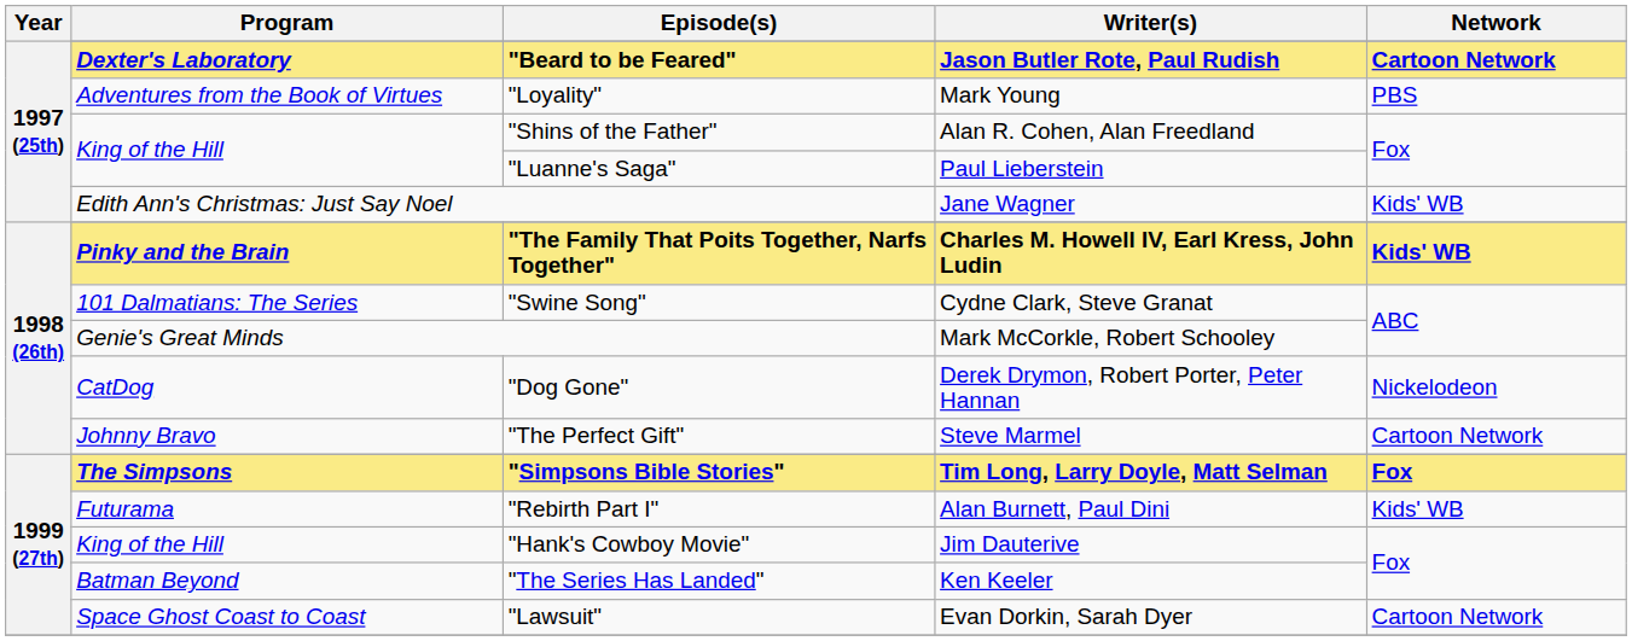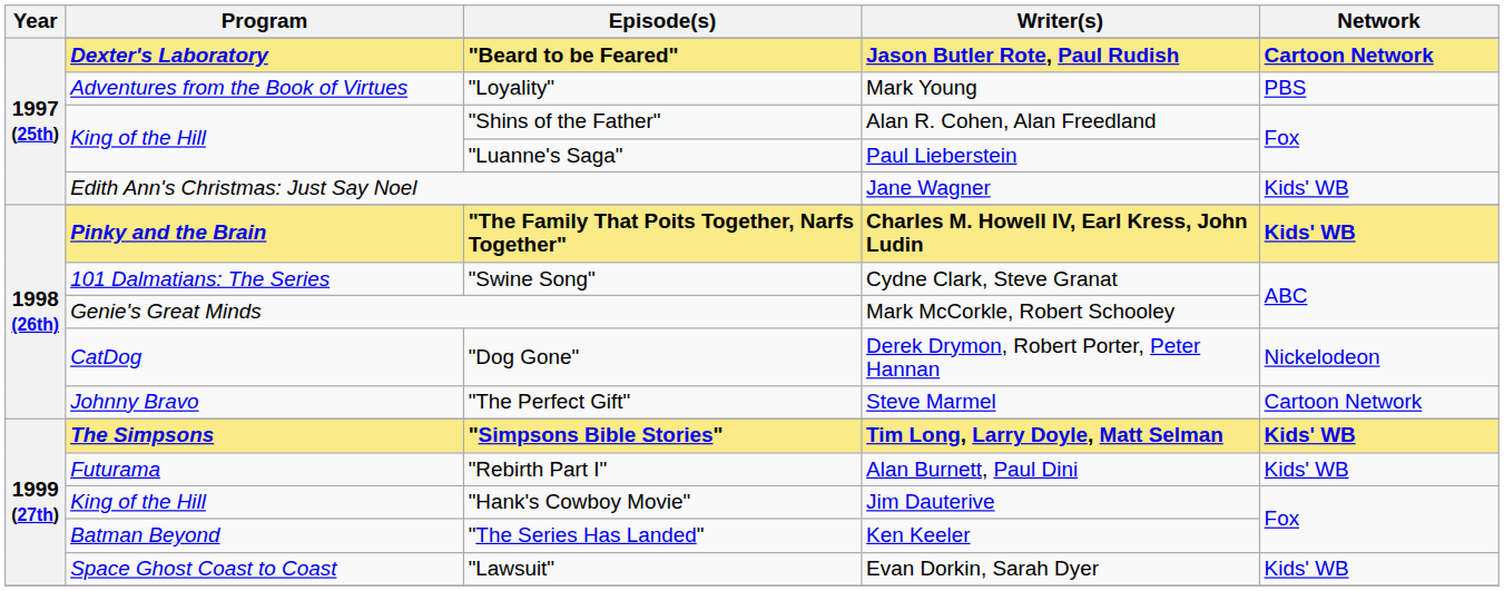 <table class="wikitable" style="width:90%;">
 <tr>
 <th style="width:3%;">Year</th>
 <th style="width:25%;">Program</th>
 <th style="width:25%;">Episode(s)</th>
 <th style="width:25%;">Writer(s)</th>
 <th style="width:15%;">Network</th>
 </tr>
 <tr>
 <th rowspan="6" style="text-align:center;">1997 <br><small>(<a href='#'>25th</a>)</small><br></th>
 </tr>
 <tr style="background:#FAEB86;">
 <td><strong><em><a href='#'>Dexter's Laboratory</a></em></strong></td>
 <td><strong>"Beard to be Feared"</strong></td>
 <td><strong><a href='#'>Jason Butler Rote</a>, <a href='#'>Paul Rudish</a></strong></td>
 <td><strong><a href='#'>Cartoon Network</a></strong></td>
 </tr>
 <tr>
 <td><em><a href='#'>Adventures from the Book of Virtues</a></em></td>
 <td>"Loyality"</td>
 <td>Mark Young</td>
 <td><a href='#'>PBS</a></td>
 </tr>
 <tr>
 <td rowspan="2"><em><a href='#'>King of the Hill</a></em></td>
 <td>"Shins of the Father"</td>
 <td>Alan R. Cohen, Alan Freedland</td>
 <td rowspan="2"><a href='#'>Fox</a></td>
 </tr>
 <tr>
 <td>"Luanne's Saga"</td>
 <td><a href='#'>Paul Lieberstein</a></td>
 </tr>
 <tr>
 <td colspan="2"><em>Edith Ann's Christmas: Just Say Noel</em></td>
 <td><a href='#'>Jane Wagner</a></td>
 <td><a href='#'>Kids' WB</a></td>
 </tr>
 <tr>
 <th rowspan="6" style="text-align:center;">1998<br><small><a href='#'>(26th)</a></small><br></th>
 </tr>
 <tr style="background:#FAEB86;">
 <td><strong><em><a href='#'>Pinky and the Brain</a></em></strong></td>
 <td><strong>"The Family That Poits Together, Narfs Together"</strong></td>
 <td><strong>Charles M. Howell IV, Earl Kress, John Ludin</strong></td>
 <td><strong><a href='#'>Kids' WB</a></strong></td>
 </tr>
 <tr>
 <td><em><a href='#'>101 Dalmatians: The Series</a></em></td>
 <td>"Swine Song"</td>
 <td>Cydne Clark, Steve Granat</td>
 <td rowspan="2"><a href='#'>ABC</a></td>
 </tr>
 <tr>
 <td colspan="2"><em>Genie's Great Minds</em></td>
 <td>Mark McCorkle, Robert Schooley</td>
 </tr>
 <tr>
 <td><em><a href='#'>CatDog</a></em></td>
 <td>"Dog Gone"</td>
 <td><a href='#'>Derek Drymon</a>, Robert Porter, <a href='#'>Peter Hannan</a></td>
 <td><a href='#'>Nickelodeon</a></td>
 </tr>
 <tr>
 <td><em><a href='#'>Johnny Bravo</a></em></td>
 <td>"The Perfect Gift"</td>
 <td><a href='#'>Steve Marmel</a></td>
 <td><a href='#'>Cartoon Network</a></td>
 </tr>
 <tr>
 <th rowspan="6" style="text-align:center;">1999 <br><small>(<a href='#'>27th</a>)</small><br></th>
 </tr>
 <tr style="background:#FAEB86;">
 <td><strong><em><a href='#'>The Simpsons</a></em></strong></td>
 <td><strong>"<a href='#'>Simpsons Bible Stories</a>"</strong></td>
 <td><strong><a href='#'>Tim Long</a>, <a href='#'>Larry Doyle</a>, <a href='#'>Matt Selman</a></strong></td>
-<td><strong><a href='#'>Fox</a></strong></td>
+<td><strong><a href='#'>Kids' WB</a></strong></td>
 </tr>
 <tr>
 <td><em><a href='#'>Futurama</a></em></td>
 <td>"Rebirth Part I"</td>
 <td><a href='#'>Alan Burnett</a>, <a href='#'>Paul Dini</a></td>
 <td><a href='#'>Kids' WB</a></td>
 </tr>
 <tr>
 <td><em><a href='#'>King of the Hill</a></em></td>
 <td>"Hank's Cowboy Movie"</td>
 <td><a href='#'>Jim Dauterive</a></td>
 <td rowspan="2"><a href='#'>Fox</a></td>
 </tr>
 <tr>
 <td><em><a href='#'>Batman Beyond</a></em></td>
 <td>"<a href='#'>The Series Has Landed</a>"</td>
 <td><a href='#'>Ken Keeler</a></td>
 </tr>
 <tr>
 <td><em><a href='#'>Space Ghost Coast to Coast</a></em></td>
 <td>"Lawsuit"</td>
 <td>Evan Dorkin, Sarah Dyer</td>
-<td><a href='#'>Cartoon Network</a></td>
+<td><a href='#'>Kids' WB</a></td>
 </tr>
 <tr>
 </tr>
 </table>
